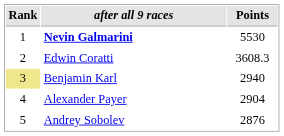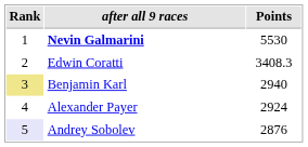 <table cellspacing="1" cellpadding="3" style="border:1px solid #aaa; font-size:86%;">
 <tr style="background:#e4e4e4;">
 <th style="border-bottom:1px solid #aaa; width:10px;">Rank</th>
 <th style="border-bottom:1px solid #aaa; width:200px;"><em>after all 9 races</em></th>
 <th style="border-bottom:1px solid #aaa; width:50px;">Points</th>
 </tr>
 <tr>
 <td align=center>1</td>
 <td><strong> <a href='#'>Nevin Galmarini</a></strong></td>
 <td align=center>5530</td>
 </tr>
 <tr>
 <td align=center>2</td>
 <td> <a href='#'>Edwin Coratti</a></td>
-<td align=center>3608.3</td>
+<td align=center>3408.3</td>
 </tr>
 <tr>
 <td align=center style="background: khaki;">3</td>
 <td> <a href='#'>Benjamin Karl</a></td>
 <td align=center>2940</td>
 </tr>
 <tr>
 <td align=center>4</td>
 <td> <a href='#'>Alexander Payer</a></td>
-<td align=center>2904</td>
+<td align=center>2924</td>
 </tr>
 <tr>
-<td align=center>5</td>
+<td align=center style="background: lavender;">5</td>
 <td> <a href='#'>Andrey Sobolev</a></td>
 <td align=center>2876</td>
 </tr>
 </table>
